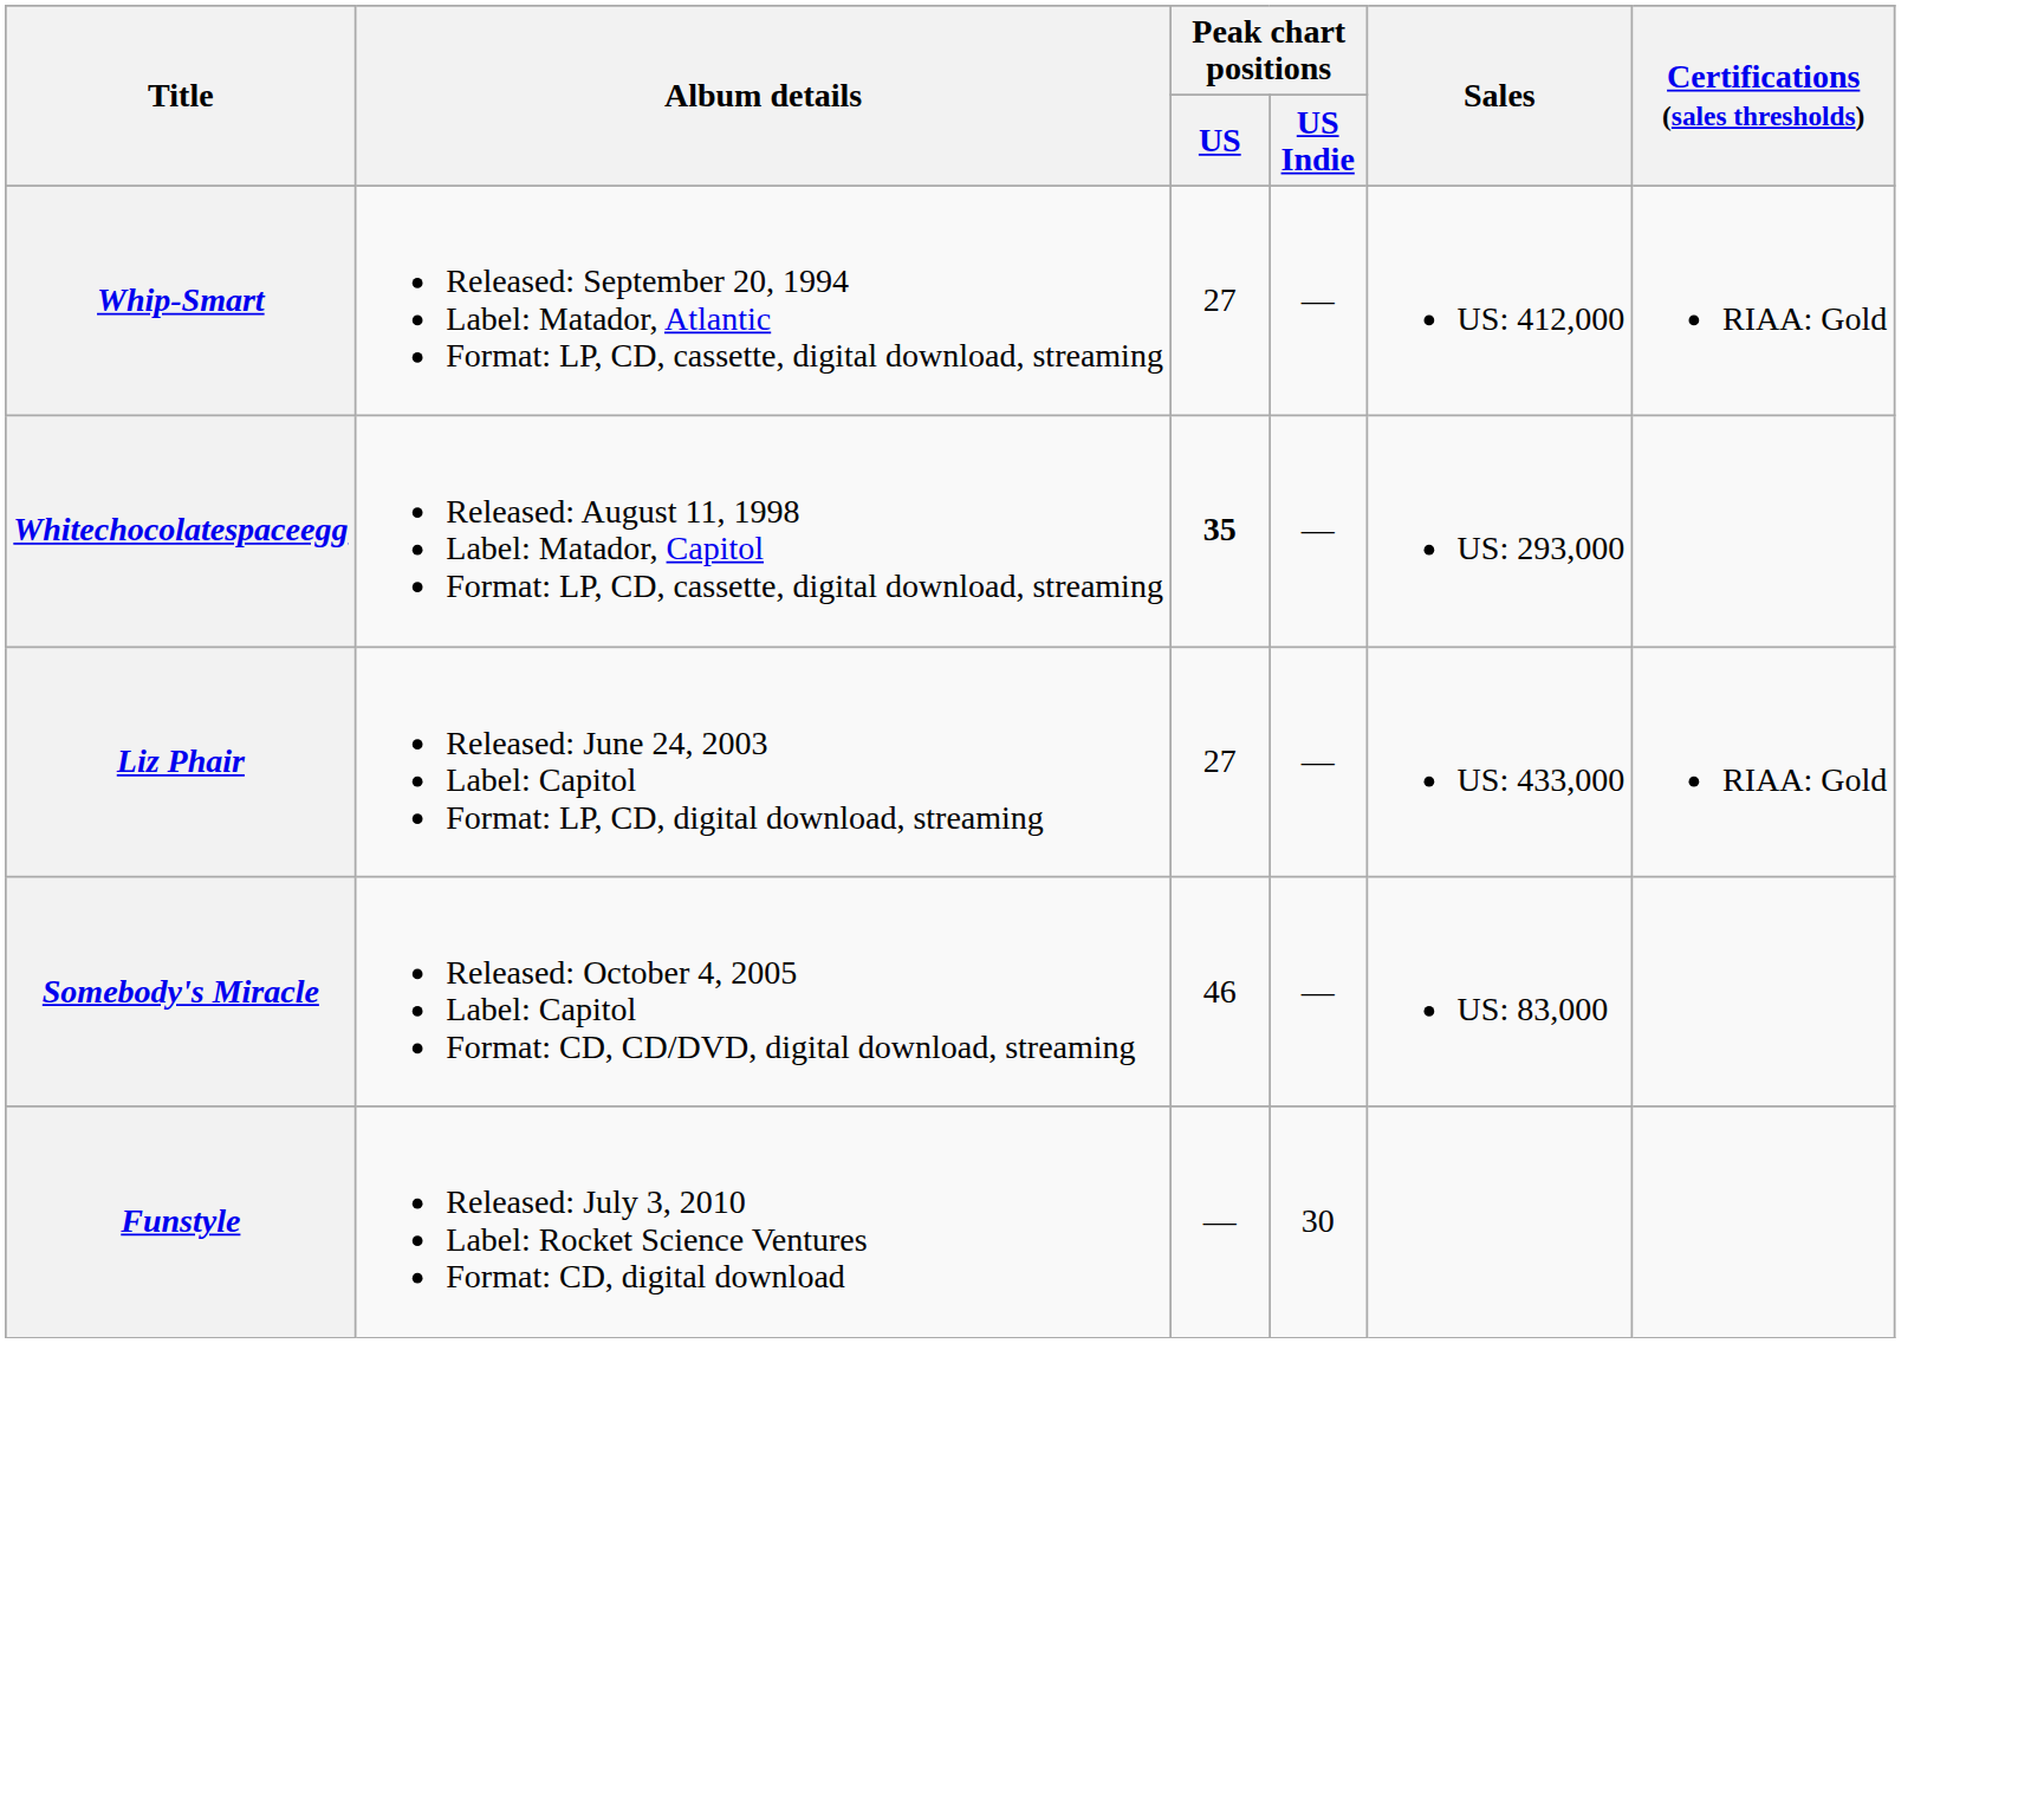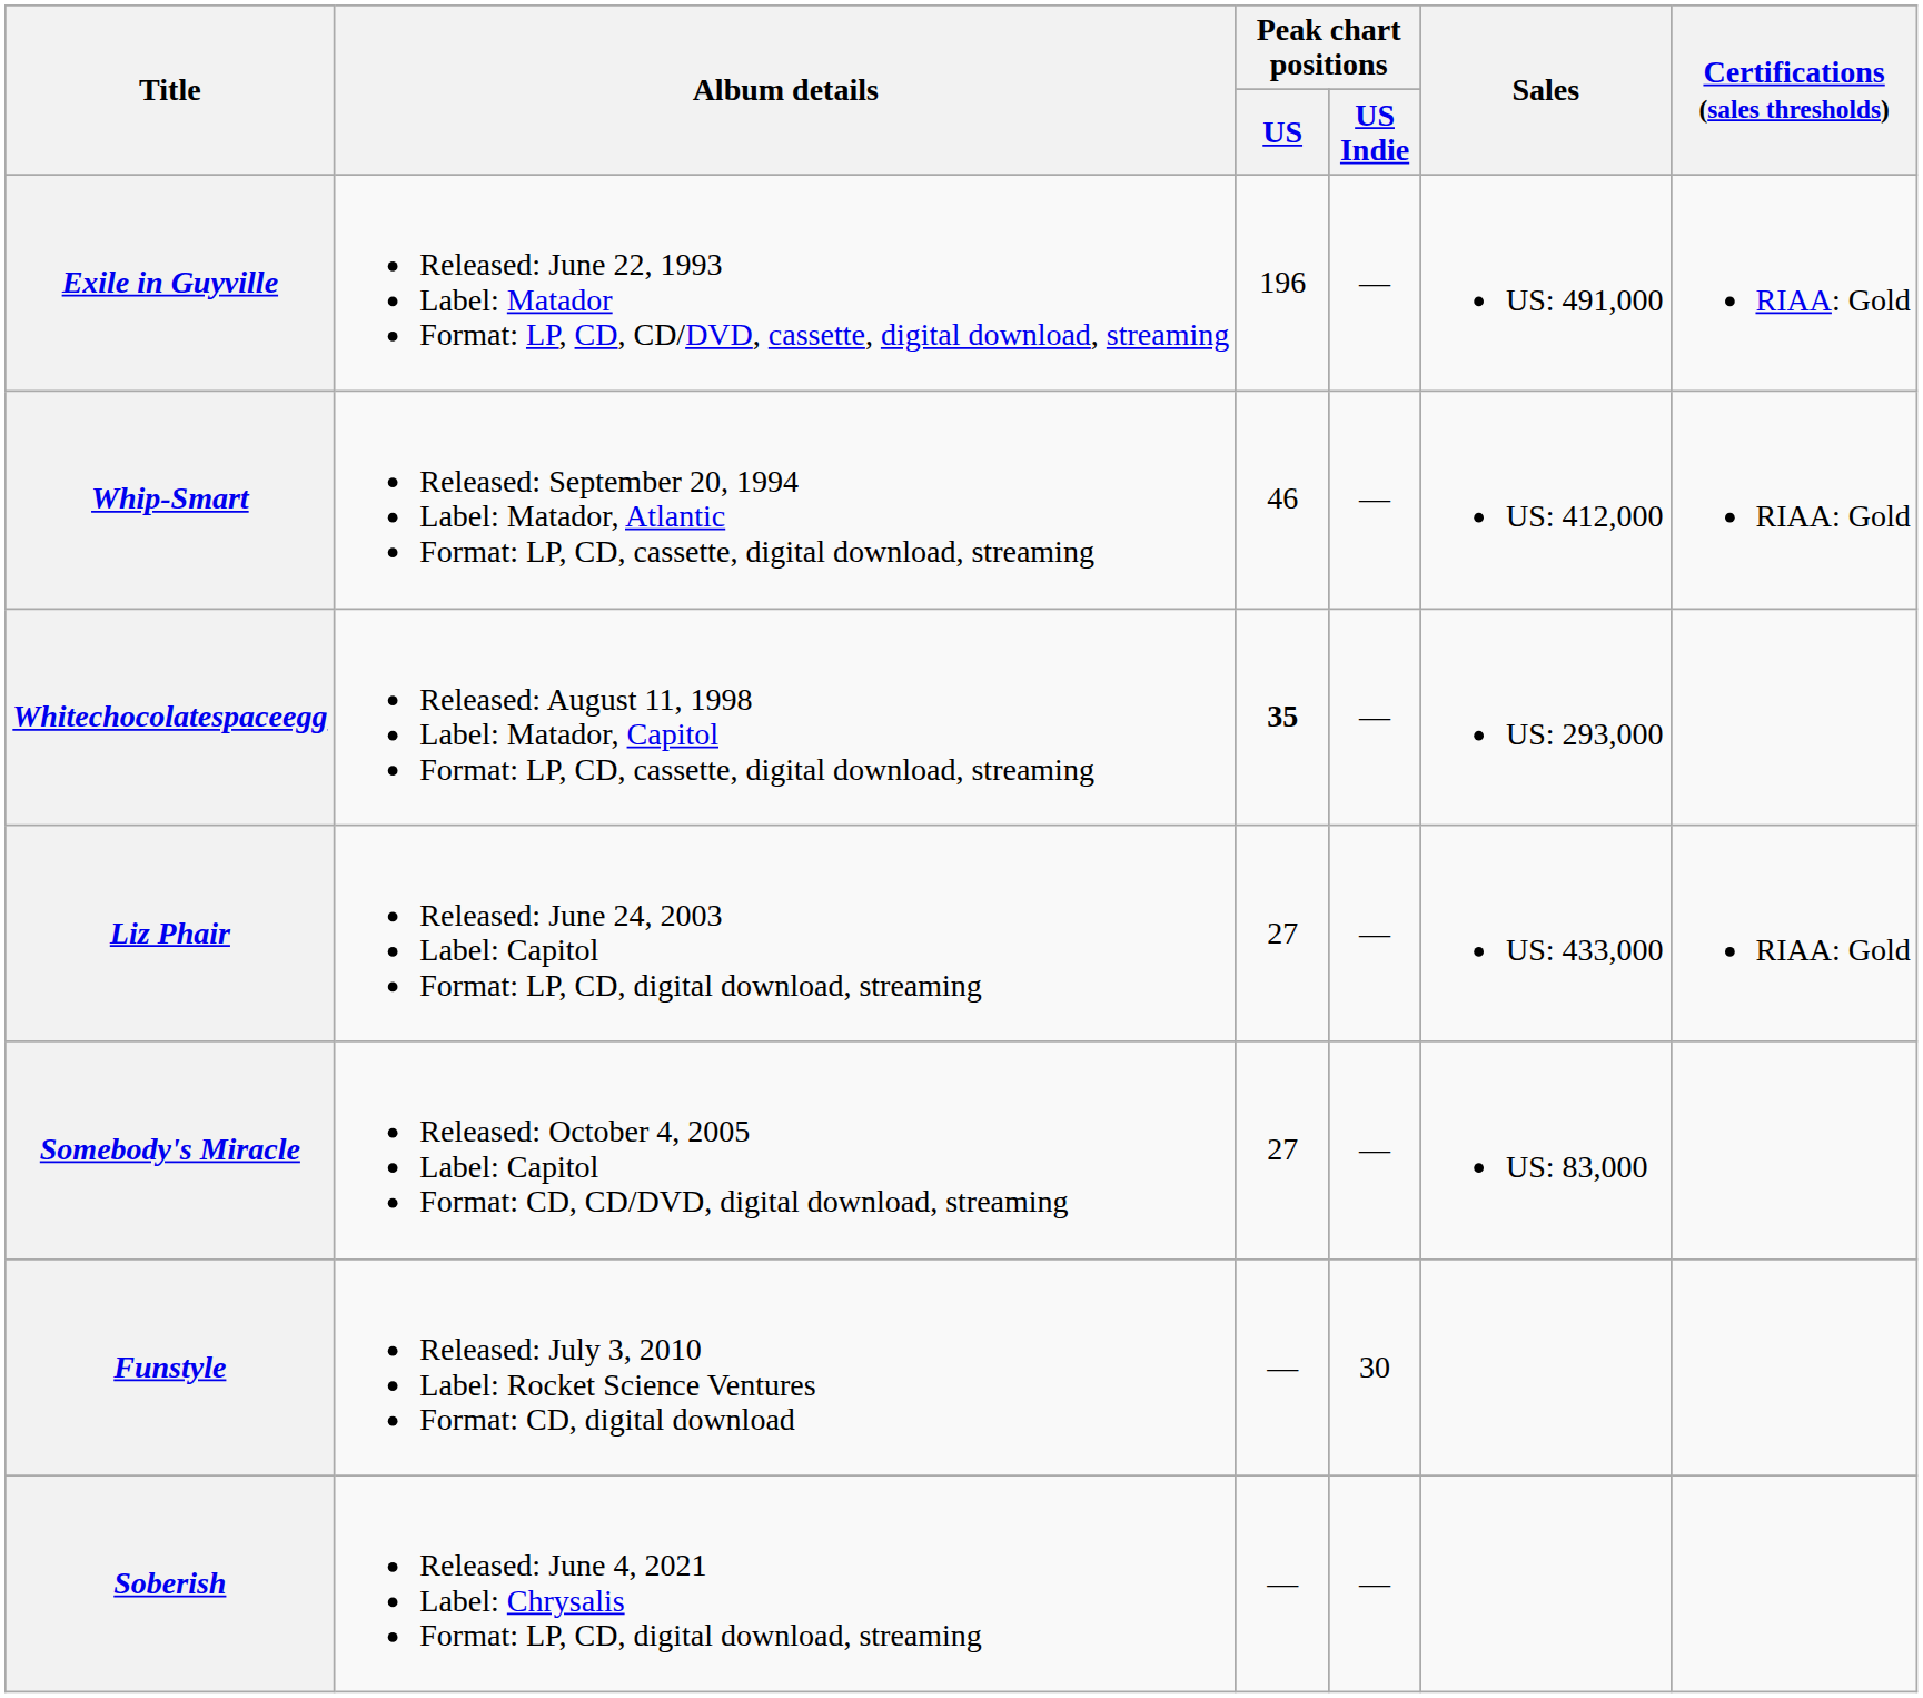 <table class="wikitable plainrowheaders">
 <tr>
 <th scope="col" rowspan="2">Title</th>
 <th scope="col" rowspan="2">Album details</th>
 <th scope="col" colspan="2">Peak chart positions</th>
 <th scope="col" rowspan="2">Sales</th>
 <th scope="col" rowspan="2"><a href='#'>Certifications</a><br><small>(<a href='#'>sales thresholds</a>)</small></th>
 </tr>
 <tr>
 <th style="text-align:center; width:40px;"><a href='#'>US</a><br></th>
 <th style="text-align:center; width:40px;"><a href='#'>US<br>Indie</a><br></th>
 </tr>
 <tr>
+<th scope="row"><em><a href='#'>Exile in Guyville</a></em></th>
+<td><br><ul><li>Released: June 22, 1993</li><li>Label: <a href='#'>Matador</a></li><li>Format: <a href='#'>LP</a>, <a href='#'>CD</a>, CD/<a href='#'>DVD</a>, <a href='#'>cassette</a>, <a href='#'>digital download</a>, <a href='#'>streaming</a></li></ul></td>
+<td align=center>196</td>
+<td align=center>—</td>
+<td><br><ul><li>US: 491,000</li></ul></td>
+<td><br><ul><li><a href='#'>RIAA</a>: Gold</li></ul></td>
+</tr>
+<tr>
 <th scope="row"><em><a href='#'>Whip-Smart</a></em></th>
 <td><br><ul><li>Released: September 20, 1994</li><li>Label: Matador, <a href='#'>Atlantic</a></li><li>Format: LP, CD, cassette, digital download, streaming</li></ul></td>
-<td align=center>27</td>
+<td align=center>46</td>
 <td align=center>—</td>
 <td><br><ul><li>US: 412,000</li></ul></td>
 <td><br><ul><li>RIAA: Gold</li></ul></td>
 </tr>
 <tr>
 <th scope="row"><em><a href='#'>Whitechocolatespaceegg</a></em></th>
 <td><br><ul><li>Released: August 11, 1998</li><li>Label: Matador, <a href='#'>Capitol</a></li><li>Format: LP, CD, cassette, digital download, streaming</li></ul></td>
 <td align=center><strong>35</strong></td>
 <td align=center>—</td>
 <td><br><ul><li>US: 293,000</li></ul></td>
 <td></td>
 </tr>
 <tr>
 <th scope="row"><em><a href='#'>Liz Phair</a></em></th>
 <td><br><ul><li>Released: June 24, 2003</li><li>Label: Capitol</li><li>Format: LP, CD, digital download, streaming</li></ul></td>
 <td align=center>27</td>
 <td align=center>—</td>
 <td><br><ul><li>US: 433,000</li></ul></td>
 <td><br><ul><li>RIAA: Gold</li></ul></td>
 </tr>
 <tr>
 <th scope="row"><em><a href='#'>Somebody's Miracle</a></em></th>
 <td><br><ul><li>Released: October 4, 2005</li><li>Label: Capitol</li><li>Format: CD, CD/DVD, digital download, streaming</li></ul></td>
-<td align=center>46</td>
+<td align=center>27</td>
 <td align=center>—</td>
 <td><br><ul><li>US: 83,000</li></ul></td>
 <td></td>
 </tr>
 <tr>
 <th scope="row"><em><a href='#'>Funstyle</a></em></th>
 <td><br><ul><li>Released: July 3, 2010</li><li>Label: Rocket Science Ventures</li><li>Format: CD, digital download</li></ul></td>
 <td align=center>—</td>
 <td align=center>30</td>
 <td></td>
 <td></td>
 </tr>
+<tr>
+<th scope="row"><em><a href='#'>Soberish</a></em></th>
+<td><br><ul><li>Released: June 4, 2021</li><li>Label: <a href='#'>Chrysalis</a></li><li>Format: LP, CD, digital download, streaming</li></ul></td>
+<td style="text-align: center;">—</td>
+<td align=center>—</td>
+<td></td>
+<td></td>
+</tr>
 </table>
